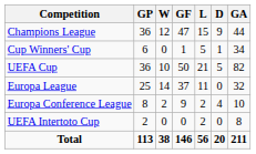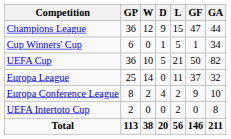 <table class="wikitable sortable" style="text-align: center;">
 <tr>
 <th>Competition</th>
 <th>GP</th>
 <th>W</th>
+<th>D</th>
+<th>L</th>
 <th>GF</th>
-<th>L</th>
-<th>D</th>
 <th>GA</th>
 </tr>
 <tr>
 <td align=left><a href='#'>Champions League</a></td>
 <td>36</td>
 <td>12</td>
+<td>9</td>
+<td>15</td>
 <td>47</td>
-<td>15</td>
-<td>9</td>
 <td>44</td>
 </tr>
 <tr>
 <td align=left><a href='#'>Cup Winners' Cup</a></td>
 <td>6</td>
 <td>0</td>
 <td>1</td>
 <td>5</td>
 <td>1</td>
 <td>34</td>
 </tr>
 <tr>
 <td align=left><a href='#'>UEFA Cup</a></td>
 <td>36</td>
 <td>10</td>
+<td>5</td>
+<td>21</td>
 <td>50</td>
-<td>21</td>
-<td>5</td>
 <td>82</td>
 </tr>
 <tr>
 <td align=left><a href='#'>Europa League</a></td>
 <td>25</td>
 <td>14</td>
+<td>0</td>
+<td>11</td>
 <td>37</td>
-<td>11</td>
-<td>0</td>
 <td>32</td>
 </tr>
 <tr>
 <td align=left><a href='#'>Europa Conference League</a></td>
 <td>8</td>
 <td>2</td>
+<td>4</td>
+<td>2</td>
 <td>9</td>
-<td>2</td>
-<td>4</td>
 <td>10</td>
 </tr>
 <tr>
 <td align=left><a href='#'>UEFA Intertoto Cup</a></td>
 <td>2</td>
 <td>0</td>
 <td>0</td>
 <td>2</td>
 <td>0</td>
 <td>8</td>
 </tr>
 <tr class="unsortable">
 <td><strong>Total</strong></td>
 <td><strong>113</strong></td>
 <td><strong>38</strong></td>
+<td><strong>20</strong></td>
+<td><strong>56</strong></td>
 <td><strong>146</strong></td>
-<td><strong>56</strong></td>
-<td><strong>20</strong></td>
 <td><strong>211</strong></td>
 </tr>
 </table>
